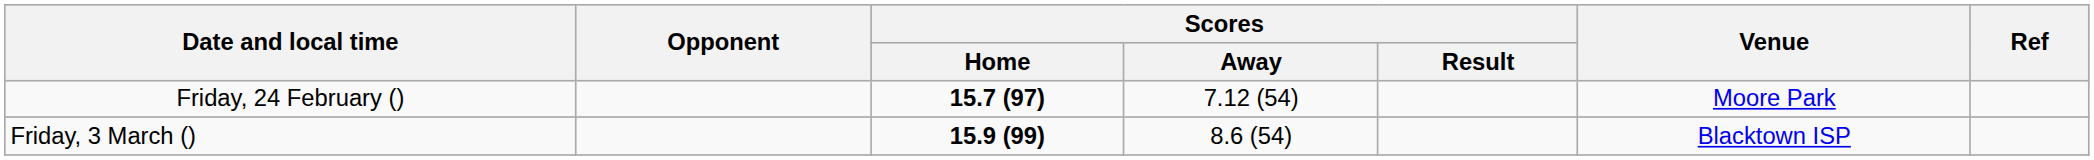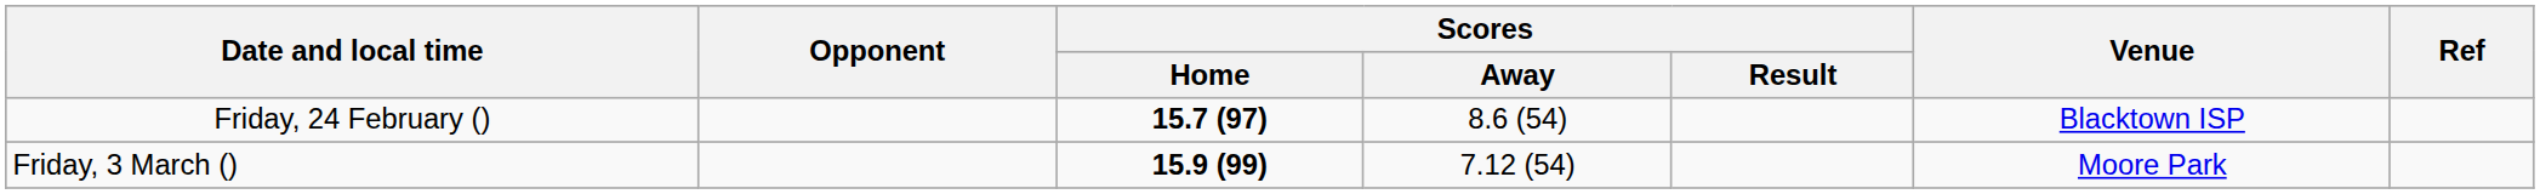 <table class="wikitable plainrowheaders" style="font-size:90%; width:100%; text-align:center;">
 <tr>
 <th rowspan="2" scope="col">Date and local time</th>
 <th rowspan="2" scope="col">Opponent</th>
 <th colspan="3" scope="col">Scores</th>
 <th rowspan="2" scope="col">Venue</th>
 <th rowspan="2" scope="col">Ref</th>
 </tr>
 <tr>
 <th scope="col">Home</th>
 <th scope="col">Away</th>
 <th scope="col">Result</th>
 </tr>
 <tr>
 <td>Friday, 24 February ()</td>
 <td></td>
 <td><strong>15.7 (97)</strong></td>
-<td>7.12 (54)</td>
+<td>8.6 (54)</td>
 <td></td>
-<td><a href='#'>Moore Park</a></td>
+<td><a href='#'>Blacktown ISP</a></td>
 <td></td>
 </tr>
 <tr>
 <td align="left">Friday, 3 March ()</td>
 <td align="left"></td>
 <td><strong>15.9 (99)</strong></td>
-<td>8.6 (54)</td>
+<td>7.12 (54)</td>
 <td></td>
-<td><a href='#'>Blacktown ISP</a></td>
+<td><a href='#'>Moore Park</a></td>
 <td></td>
 </tr>
 </table>
